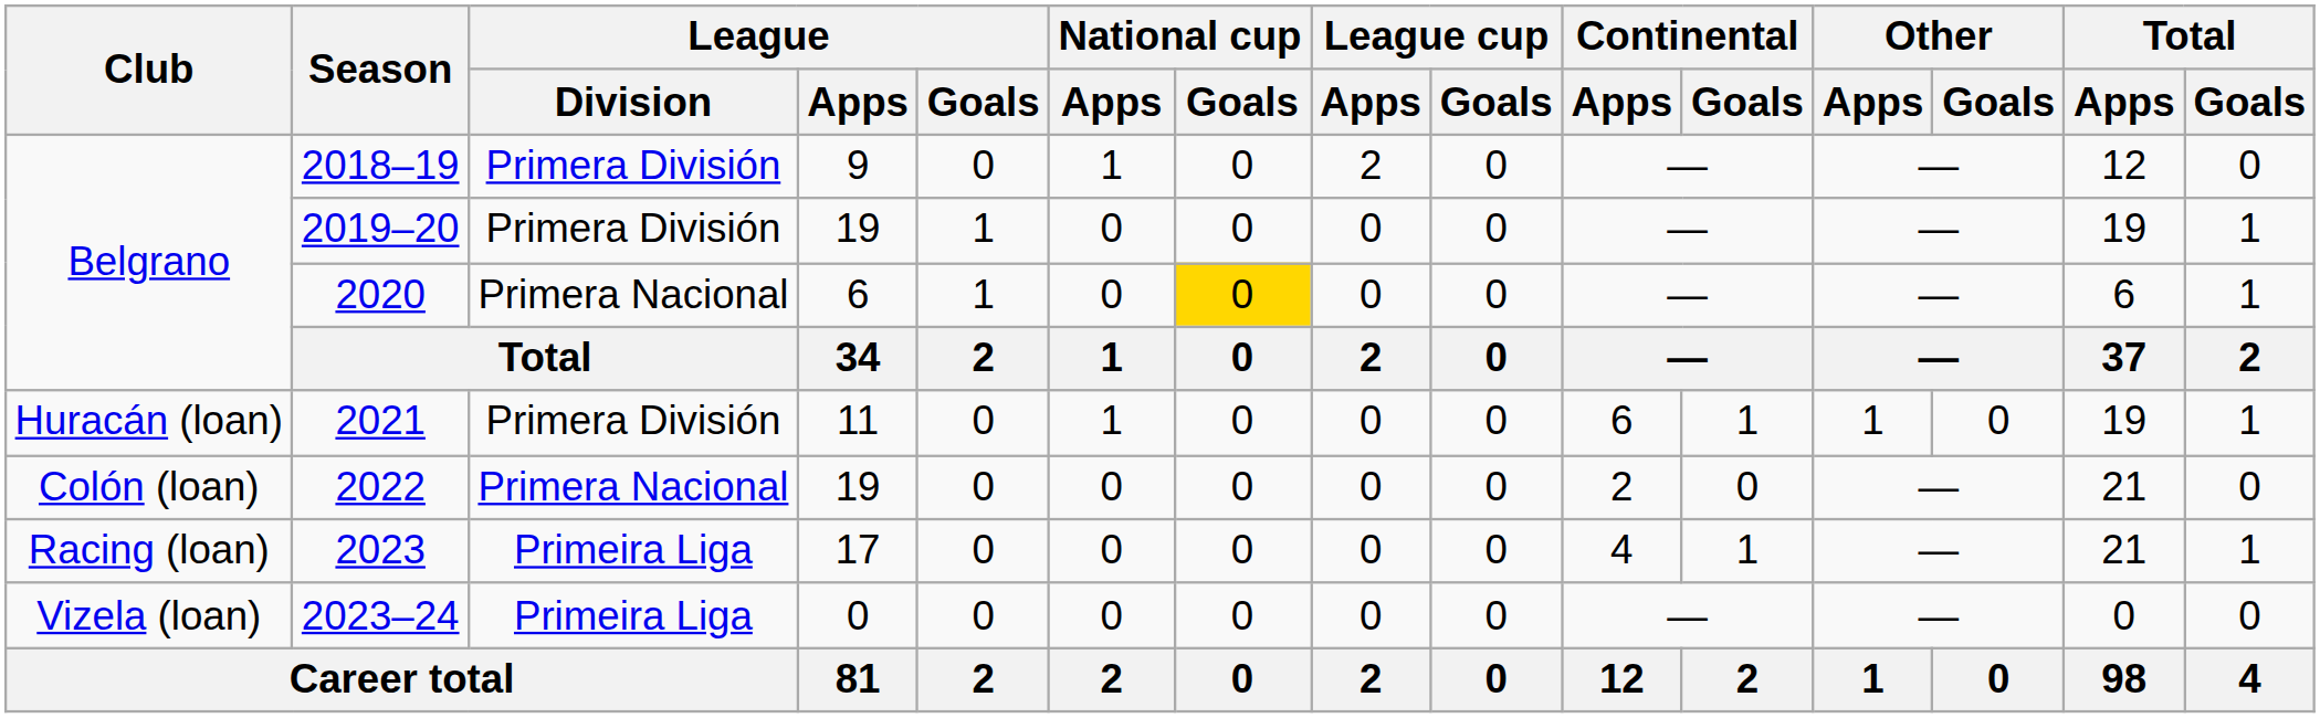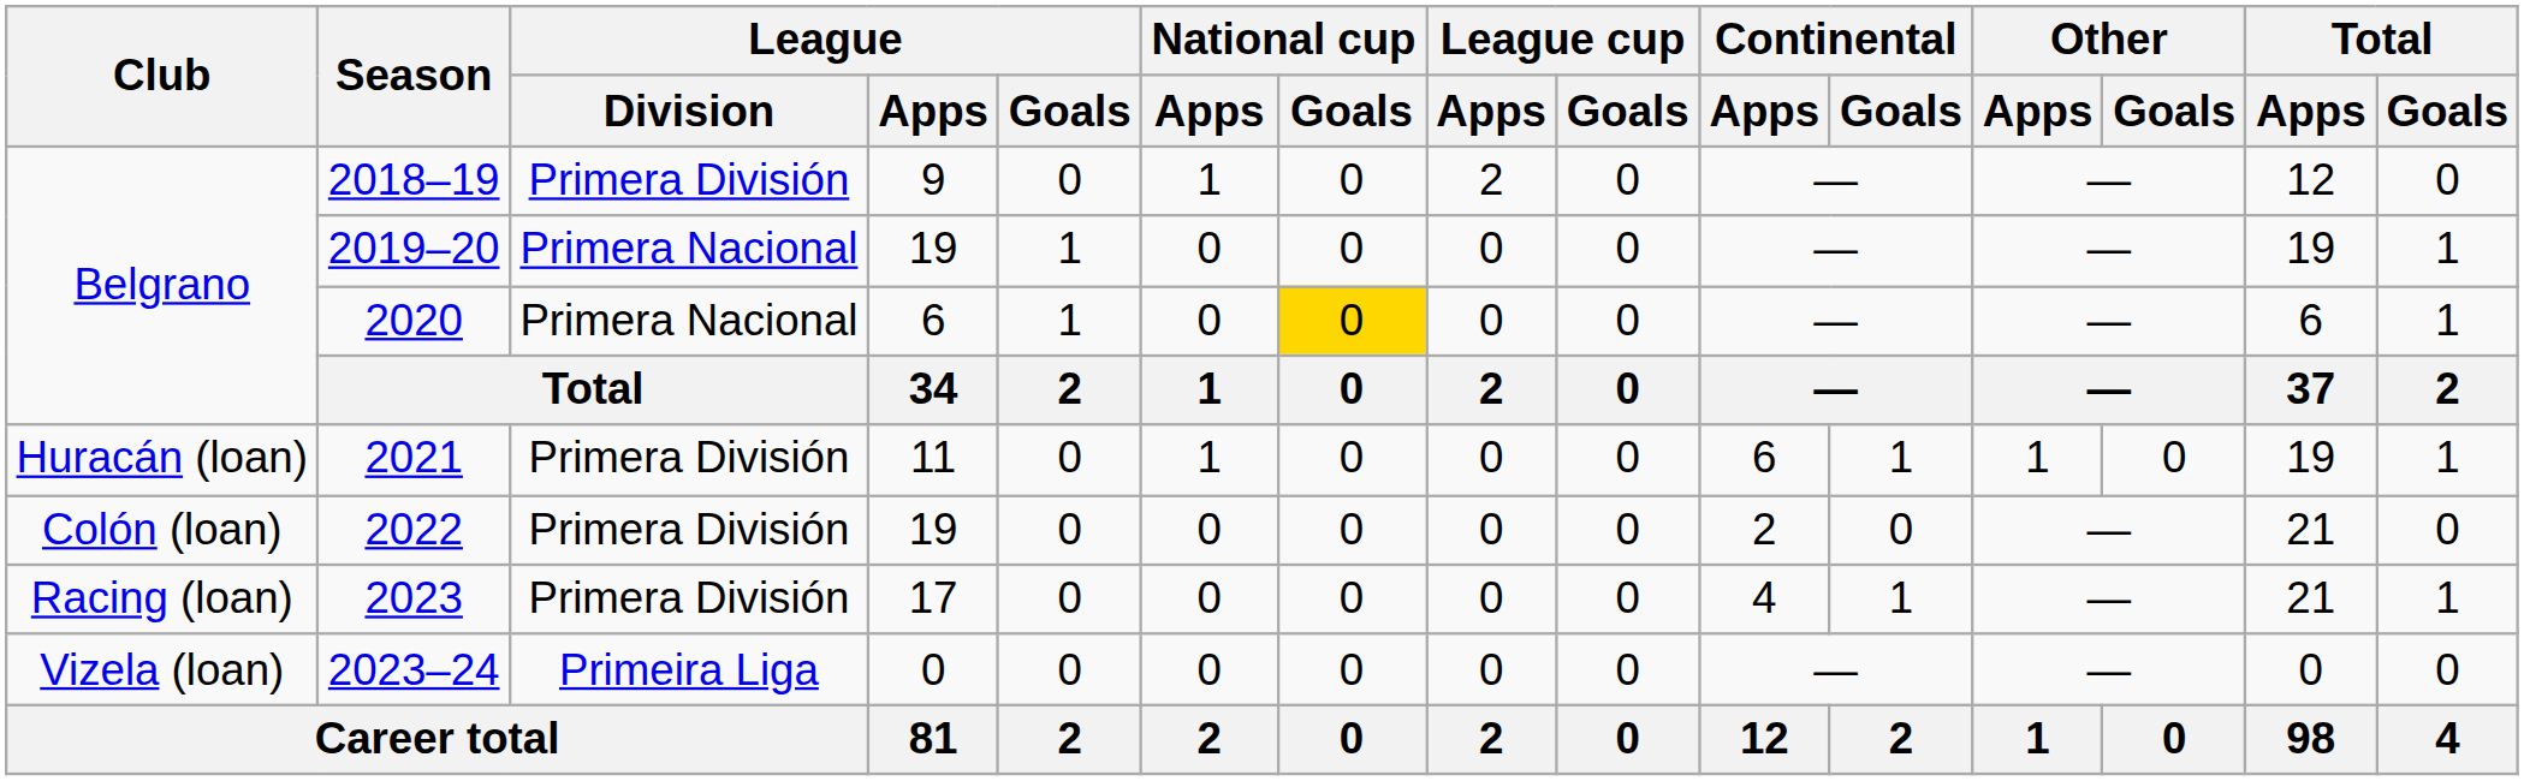 <table class="wikitable" style="text-align:center">
 <tr>
 <th rowspan="2">Club</th>
 <th rowspan="2">Season</th>
 <th colspan="3">League</th>
 <th colspan="2">National cup</th>
 <th colspan="2">League cup</th>
 <th colspan="2">Continental</th>
 <th colspan="2">Other</th>
 <th colspan="2">Total</th>
 </tr>
 <tr>
 <th>Division</th>
 <th>Apps</th>
 <th>Goals</th>
 <th>Apps</th>
 <th>Goals</th>
 <th>Apps</th>
 <th>Goals</th>
 <th>Apps</th>
 <th>Goals</th>
 <th>Apps</th>
 <th>Goals</th>
 <th>Apps</th>
 <th>Goals</th>
 </tr>
 <tr>
 <td rowspan="4"><a href='#'>Belgrano</a></td>
 <td><a href='#'>2018–19</a></td>
 <td rowspan="1"><a href='#'>Primera División</a></td>
 <td>9</td>
 <td>0</td>
 <td>1</td>
 <td>0</td>
 <td>2</td>
 <td>0</td>
 <td colspan="2">—</td>
 <td colspan="2">—</td>
 <td>12</td>
 <td>0</td>
 </tr>
 <tr>
 <td><a href='#'>2019–20</a></td>
-<td rowspan="1">Primera División</td>
+<td rowspan="1"><a href='#'>Primera Nacional</a></td>
 <td>19</td>
 <td>1</td>
 <td>0</td>
 <td>0</td>
 <td>0</td>
 <td>0</td>
 <td colspan="2">—</td>
 <td colspan="2">—</td>
 <td>19</td>
 <td>1</td>
 </tr>
 <tr>
 <td><a href='#'>2020</a></td>
 <td rowspan="1">Primera Nacional</td>
 <td>6</td>
 <td>1</td>
 <td>0</td>
 <td style="background: gold;">0</td>
 <td>0</td>
 <td>0</td>
 <td colspan="2">—</td>
 <td colspan="2">—</td>
 <td>6</td>
 <td>1</td>
 </tr>
 <tr>
 <th colspan="2">Total</th>
 <th>34</th>
 <th>2</th>
 <th>1</th>
 <th>0</th>
 <th>2</th>
 <th>0</th>
 <th colspan="2">—</th>
 <th colspan="2">—</th>
 <th>37</th>
 <th>2</th>
 </tr>
 <tr>
 <td><a href='#'>Huracán</a> (loan)</td>
 <td><a href='#'>2021</a></td>
 <td rowspan="1">Primera División</td>
 <td>11</td>
 <td>0</td>
 <td>1</td>
 <td>0</td>
 <td>0</td>
 <td>0</td>
 <td>6</td>
 <td>1</td>
 <td>1</td>
 <td>0</td>
 <td>19</td>
 <td>1</td>
 </tr>
 <tr>
 <td><a href='#'>Colón</a> (loan)</td>
 <td><a href='#'>2022</a></td>
-<td rowspan="1"><a href='#'>Primera Nacional</a></td>
+<td rowspan="1">Primera División</td>
 <td>19</td>
 <td>0</td>
 <td>0</td>
 <td>0</td>
 <td>0</td>
 <td>0</td>
 <td>2</td>
 <td>0</td>
 <td colspan="2">—</td>
 <td>21</td>
 <td>0</td>
 </tr>
 <tr>
 <td><a href='#'>Racing</a> (loan)</td>
 <td><a href='#'>2023</a></td>
-<td><a href='#'>Primeira Liga</a></td>
+<td rowspan="1">Primera División</td>
 <td>17</td>
 <td>0</td>
 <td>0</td>
 <td>0</td>
 <td>0</td>
 <td>0</td>
 <td>4</td>
 <td>1</td>
 <td colspan="2">—</td>
 <td>21</td>
 <td>1</td>
 </tr>
 <tr>
 <td><a href='#'>Vizela</a> (loan)</td>
 <td><a href='#'>2023–24</a></td>
 <td><a href='#'>Primeira Liga</a></td>
 <td>0</td>
 <td>0</td>
 <td>0</td>
 <td>0</td>
 <td>0</td>
 <td>0</td>
 <td colspan="2">—</td>
 <td colspan="2">—</td>
 <td>0</td>
 <td>0</td>
 </tr>
 <tr>
 <th colspan="3">Career total</th>
 <th>81</th>
 <th>2</th>
 <th>2</th>
 <th>0</th>
 <th>2</th>
 <th>0</th>
 <th>12</th>
 <th>2</th>
 <th>1</th>
 <th>0</th>
 <th>98</th>
 <th>4</th>
 </tr>
 </table>
